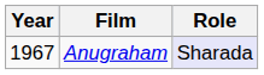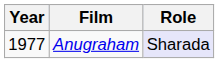 <table class="wikitable sortable">
 <tr style="background:#d1e4fd;">
 <th>Year</th>
 <th>Film</th>
 <th>Role</th>
 </tr>
 <tr>
-<td>1967</td>
+<td>1977</td>
 <td><em><a href='#'>Anugraham</a></em></td>
 <td style="background: lavender;">Sharada</td>
 </tr>
 </table>
